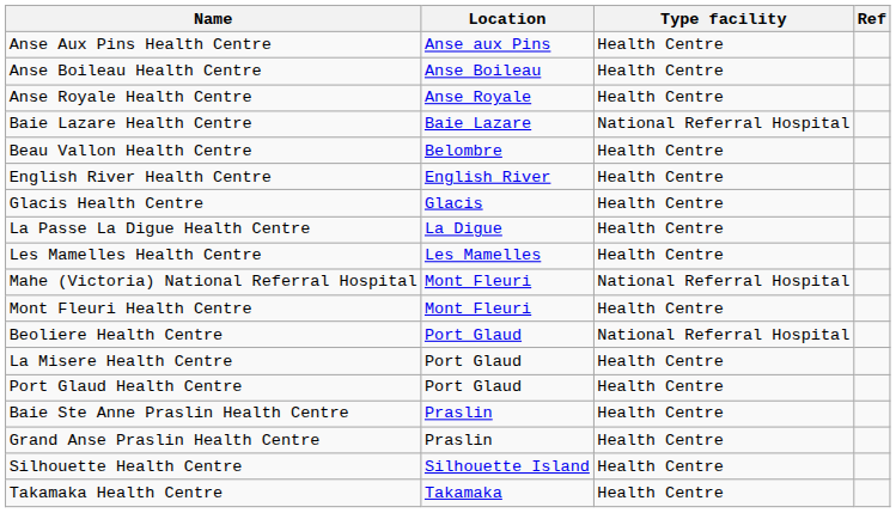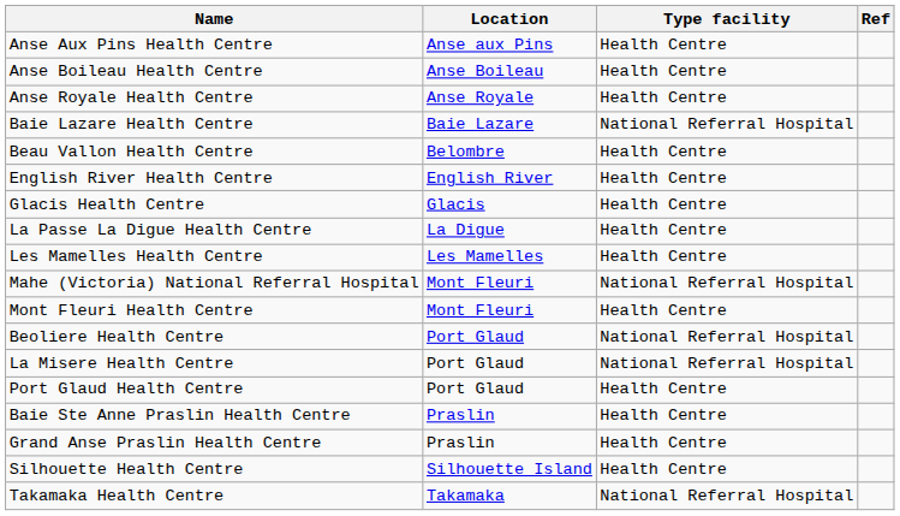 <table class="wikitable sortable plainrowheaders" summary="Medical facilities in the Seychelles">
 <tr>
 <th>Name</th>
 <th>Location</th>
 <th>Type facility</th>
 <th>Ref</th>
 </tr>
 <tr>
 <td>Anse Aux Pins Health Centre</td>
 <td><a href='#'>Anse aux Pins</a></td>
 <td>Health Centre</td>
 <td></td>
 </tr>
 <tr>
 <td>Anse Boileau Health Centre</td>
 <td><a href='#'>Anse Boileau</a></td>
 <td>Health Centre</td>
 <td></td>
 </tr>
 <tr>
 <td>Anse Royale Health Centre</td>
 <td><a href='#'>Anse Royale</a></td>
 <td>Health Centre</td>
 <td></td>
 </tr>
 <tr>
 <td>Baie Lazare Health Centre</td>
 <td><a href='#'>Baie Lazare</a></td>
 <td>National Referral Hospital</td>
 <td></td>
 </tr>
 <tr>
 <td>Beau Vallon Health Centre</td>
 <td><a href='#'>Belombre</a></td>
 <td>Health Centre</td>
 <td></td>
 </tr>
 <tr>
 <td>English River Health Centre</td>
 <td><a href='#'>English River</a></td>
 <td>Health Centre</td>
 <td></td>
 </tr>
 <tr>
 <td>Glacis Health Centre</td>
 <td><a href='#'>Glacis</a></td>
 <td>Health Centre</td>
 <td></td>
 </tr>
 <tr>
 <td>La Passe La Digue Health Centre</td>
 <td><a href='#'>La Digue</a></td>
 <td>Health Centre</td>
 <td></td>
 </tr>
 <tr>
 <td>Les Mamelles Health Centre</td>
 <td><a href='#'>Les Mamelles</a></td>
 <td>Health Centre</td>
 <td></td>
 </tr>
 <tr>
 <td>Mahe (Victoria) National Referral Hospital</td>
 <td><a href='#'>Mont Fleuri</a></td>
 <td>National Referral Hospital</td>
 <td></td>
 </tr>
 <tr>
 <td>Mont Fleuri Health Centre</td>
 <td><a href='#'>Mont Fleuri</a></td>
 <td>Health Centre</td>
 <td></td>
 </tr>
 <tr>
 <td>Beoliere Health Centre</td>
 <td><a href='#'>Port Glaud</a></td>
 <td>National Referral Hospital</td>
 <td></td>
 </tr>
 <tr>
 <td>La Misere Health Centre</td>
 <td>Port Glaud</td>
-<td>Health Centre</td>
+<td>National Referral Hospital</td>
 <td></td>
 </tr>
 <tr>
 <td>Port Glaud Health Centre</td>
 <td>Port Glaud</td>
 <td>Health Centre</td>
 <td></td>
 </tr>
 <tr>
 <td>Baie Ste Anne Praslin Health Centre</td>
 <td><a href='#'>Praslin</a></td>
 <td>Health Centre</td>
 <td></td>
 </tr>
 <tr>
 <td>Grand Anse Praslin Health Centre</td>
 <td>Praslin</td>
 <td>Health Centre</td>
 <td></td>
 </tr>
 <tr>
 <td>Silhouette Health Centre</td>
 <td><a href='#'>Silhouette Island</a></td>
 <td>Health Centre</td>
 <td></td>
 </tr>
 <tr>
 <td>Takamaka Health Centre</td>
 <td><a href='#'>Takamaka</a></td>
-<td>Health Centre</td>
+<td>National Referral Hospital</td>
 <td></td>
 </tr>
 </table>
